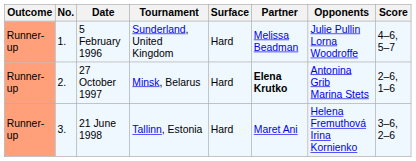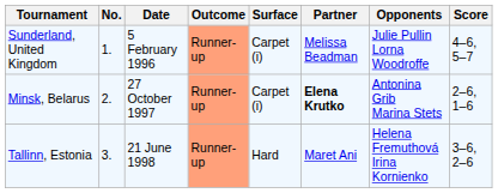 <table class="sortable wikitable" style="font-size:97%">
 <tr>
-<th>Outcome</th>
+<th>Tournament</th>
 <th>No.</th>
 <th>Date</th>
-<th>Tournament</th>
+<th>Outcome</th>
 <th>Surface</th>
 <th>Partner</th>
 <th>Opponents</th>
 <th class="unsortable">Score</th>
 </tr>
 <tr style="background:#f0f8ff;">
-<td bgcolor=FFA07A>Runner-up</td>
+<td><a href='#'>Sunderland</a>, United Kingdom</td>
 <td>1.</td>
 <td>5 February 1996</td>
-<td><a href='#'>Sunderland</a>, United Kingdom</td>
-<td>Hard</td>
+<td bgcolor=FFA07A>Runner-up</td>
+<td>Carpet (i)</td>
 <td> <a href='#'>Melissa Beadman</a></td>
 <td> <a href='#'>Julie Pullin</a> <br>  <a href='#'>Lorna Woodroffe</a></td>
 <td>4–6, 5–7</td>
 </tr>
 <tr style="background:#f0f8ff;">
-<td style="background:#ffa07a;">Runner-up</td>
+<td><a href='#'>Minsk</a>, Belarus</td>
 <td>2.</td>
 <td>27 October 1997</td>
-<td><a href='#'>Minsk</a>, Belarus</td>
-<td>Hard</td>
+<td style="background:#ffa07a;">Runner-up</td>
+<td>Carpet (i)</td>
 <td><strong> Elena Krutko</strong></td>
 <td> <a href='#'>Antonina Grib</a> <br>  <a href='#'>Marina Stets</a></td>
 <td>2–6, 1–6</td>
 </tr>
 <tr style="background:#f0f8ff;">
-<td style="background:#ffa07a;">Runner-up</td>
+<td><a href='#'>Tallinn</a>, Estonia</td>
 <td>3.</td>
 <td>21 June 1998</td>
-<td><a href='#'>Tallinn</a>, Estonia</td>
+<td style="background:#ffa07a;">Runner-up</td>
 <td>Hard</td>
 <td> <a href='#'>Maret Ani</a></td>
 <td> <a href='#'>Helena Fremuthová</a> <br>  <a href='#'>Irina Kornienko</a></td>
 <td>3–6, 2–6</td>
 </tr>
 </table>
